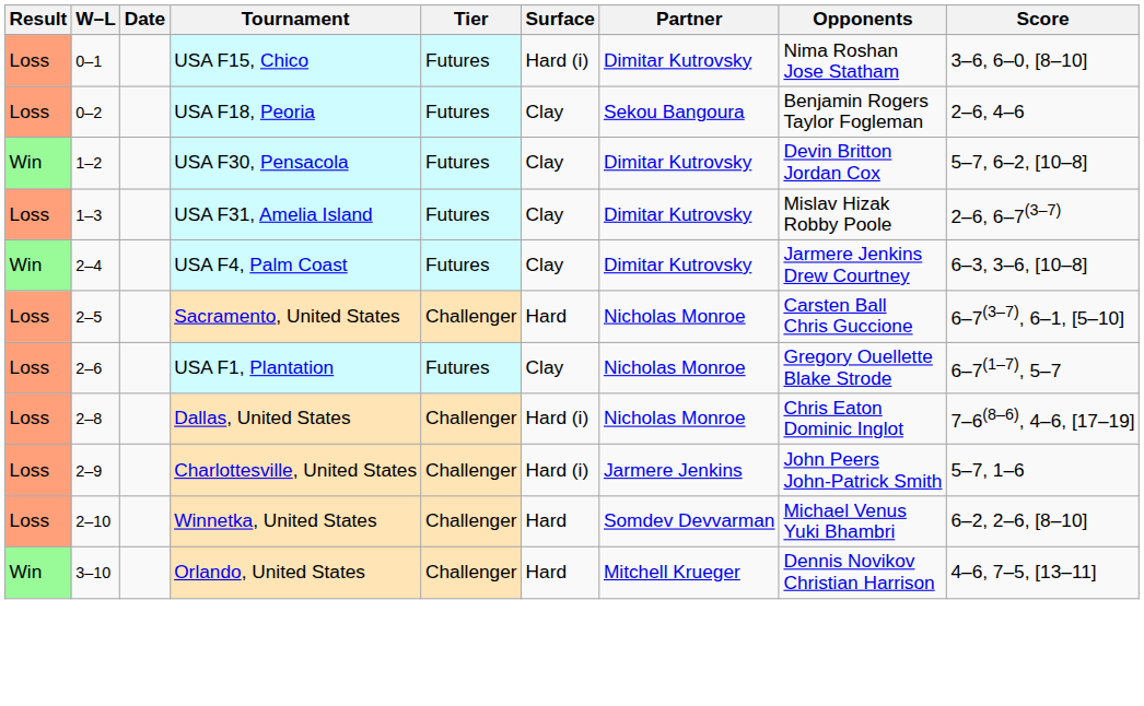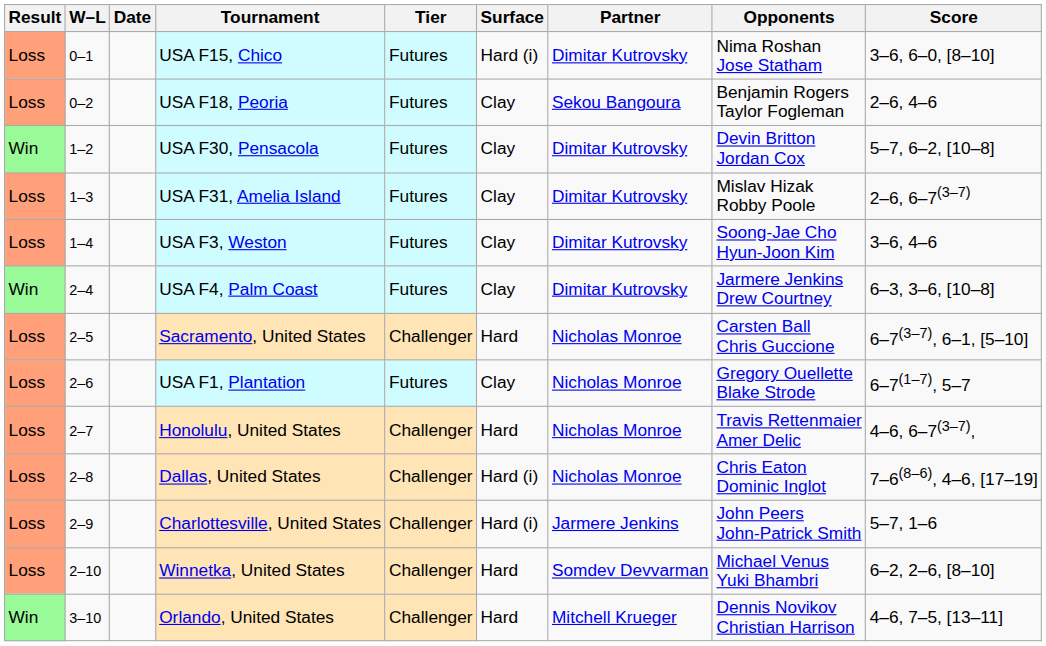 <table class="sortable wikitable">
 <tr>
 <th>Result</th>
 <th class=unsortable>W–L</th>
 <th>Date</th>
 <th>Tournament</th>
 <th>Tier</th>
 <th>Surface</th>
 <th>Partner</th>
 <th>Opponents</th>
 <th class=unsortable>Score</th>
 </tr>
 <tr>
 <td bgcolor=FFA07A>Loss</td>
 <td><small>0–1</small></td>
 <td></td>
 <td style=background:#cffcff>USA F15, <a href='#'>Chico</a></td>
 <td style=background:#cffcff>Futures</td>
 <td>Hard (i)</td>
 <td> <a href='#'>Dimitar Kutrovsky</a></td>
 <td> Nima Roshan <br>  <a href='#'>Jose Statham</a></td>
 <td>3–6, 6–0, [8–10]</td>
 </tr>
 <tr>
 <td bgcolor=FFA07A>Loss</td>
 <td><small>0–2</small></td>
 <td></td>
 <td style=background:#cffcff>USA F18, <a href='#'>Peoria</a></td>
 <td style=background:#cffcff>Futures</td>
 <td>Clay</td>
 <td> <a href='#'>Sekou Bangoura</a></td>
 <td> Benjamin Rogers <br>  Taylor Fogleman</td>
 <td>2–6, 4–6</td>
 </tr>
 <tr>
 <td bgcolor=98FB98>Win</td>
 <td><small>1–2</small></td>
 <td></td>
 <td style=background:#cffcff>USA F30, <a href='#'>Pensacola</a></td>
 <td style=background:#cffcff>Futures</td>
 <td>Clay</td>
 <td> <a href='#'>Dimitar Kutrovsky</a></td>
 <td> <a href='#'>Devin Britton</a> <br>  <a href='#'>Jordan Cox</a></td>
 <td>5–7, 6–2, [10–8]</td>
 </tr>
 <tr>
 <td bgcolor=FFA07A>Loss</td>
 <td><small>1–3</small></td>
 <td></td>
 <td style=background:#cffcff>USA F31, <a href='#'>Amelia Island</a></td>
 <td style=background:#cffcff>Futures</td>
 <td>Clay</td>
 <td> <a href='#'>Dimitar Kutrovsky</a></td>
 <td> Mislav Hizak <br>  Robby Poole</td>
 <td>2–6, 6–7<sup>(3–7)</sup></td>
 </tr>
 <tr>
+<td bgcolor=FFA07A>Loss</td>
+<td><small>1–4</small></td>
+<td></td>
+<td style=background:#cffcff>USA F3, <a href='#'>Weston</a></td>
+<td style=background:#cffcff>Futures</td>
+<td>Clay</td>
+<td> <a href='#'>Dimitar Kutrovsky</a></td>
+<td> <a href='#'>Soong-Jae Cho</a> <br>  <a href='#'>Hyun-Joon Kim</a></td>
+<td>3–6, 4–6</td>
+</tr>
+<tr>
 <td bgcolor=98FB98>Win</td>
 <td><small>2–4</small></td>
 <td></td>
 <td style=background:#cffcff>USA F4, <a href='#'>Palm Coast</a></td>
 <td style=background:#cffcff>Futures</td>
 <td>Clay</td>
 <td> <a href='#'>Dimitar Kutrovsky</a></td>
 <td> <a href='#'>Jarmere Jenkins</a> <br>  <a href='#'>Drew Courtney</a></td>
 <td>6–3, 3–6, [10–8]</td>
 </tr>
 <tr>
 <td bgcolor=FFA07A>Loss</td>
 <td><small>2–5</small></td>
 <td><a href='#'></a></td>
 <td style=background:moccasin><a href='#'>Sacramento</a>, United States</td>
 <td style=background:moccasin>Challenger</td>
 <td>Hard</td>
 <td> <a href='#'>Nicholas Monroe</a></td>
 <td> <a href='#'>Carsten Ball</a> <br>  <a href='#'>Chris Guccione</a></td>
 <td>6–7<sup>(3–7)</sup>, 6–1, [5–10]</td>
 </tr>
 <tr>
 <td bgcolor=FFA07A>Loss</td>
 <td><small>2–6</small></td>
 <td></td>
 <td style=background:#cffcff>USA F1, <a href='#'>Plantation</a></td>
 <td style=background:#cffcff>Futures</td>
 <td>Clay</td>
 <td> <a href='#'>Nicholas Monroe</a></td>
 <td> <a href='#'>Gregory Ouellette</a> <br>  <a href='#'>Blake Strode</a></td>
 <td>6–7<sup>(1–7)</sup>, 5–7</td>
+</tr>
+<tr>
+<td bgcolor=FFA07A>Loss</td>
+<td><small>2–7</small></td>
+<td><a href='#'></a></td>
+<td style=background:moccasin><a href='#'>Honolulu</a>, United States</td>
+<td style=background:moccasin>Challenger</td>
+<td>Hard</td>
+<td> <a href='#'>Nicholas Monroe</a></td>
+<td> <a href='#'>Travis Rettenmaier</a> <br>  <a href='#'>Amer Delic</a></td>
+<td>4–6, 6–7<sup>(3–7)</sup>,</td>
 </tr>
 <tr>
 <td bgcolor=FFA07A>Loss</td>
 <td><small>2–8</small></td>
 <td><a href='#'></a></td>
 <td style=background:moccasin><a href='#'>Dallas</a>, United States</td>
 <td style=background:moccasin>Challenger</td>
 <td>Hard (i)</td>
 <td> <a href='#'>Nicholas Monroe</a></td>
 <td> <a href='#'>Chris Eaton</a> <br>  <a href='#'>Dominic Inglot</a></td>
 <td>7–6<sup>(8–6)</sup>, 4–6, [17–19]</td>
 </tr>
 <tr>
 <td bgcolor=FFA07A>Loss</td>
 <td><small>2–9</small></td>
 <td><a href='#'></a></td>
 <td style=background:moccasin><a href='#'>Charlottesville</a>, United States</td>
 <td style=background:moccasin>Challenger</td>
 <td>Hard (i)</td>
 <td> <a href='#'>Jarmere Jenkins</a></td>
 <td> <a href='#'>John Peers</a> <br>  <a href='#'>John-Patrick Smith</a></td>
 <td>5–7, 1–6</td>
 </tr>
 <tr>
 <td bgcolor=FFA07A>Loss</td>
 <td><small>2–10</small></td>
 <td><a href='#'></a></td>
 <td style=background:moccasin><a href='#'>Winnetka</a>, United States</td>
 <td style=background:moccasin>Challenger</td>
 <td>Hard</td>
 <td> <a href='#'>Somdev Devvarman</a></td>
 <td> <a href='#'>Michael Venus</a> <br>  <a href='#'>Yuki Bhambri</a></td>
 <td>6–2, 2–6, [8–10]</td>
 </tr>
 <tr>
 <td bgcolor=98fb98>Win</td>
 <td><small>3–10</small></td>
 <td><a href='#'></a></td>
 <td style=background:moccasin><a href='#'>Orlando</a>, United States</td>
 <td style=background:moccasin>Challenger</td>
 <td>Hard</td>
 <td> <a href='#'>Mitchell Krueger</a></td>
 <td> <a href='#'>Dennis Novikov</a><br> <a href='#'>Christian Harrison</a></td>
 <td>4–6, 7–5, [13–11]</td>
 </tr>
 </table>
